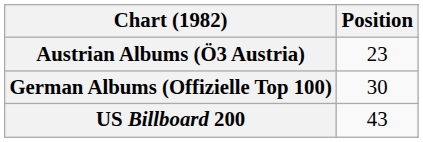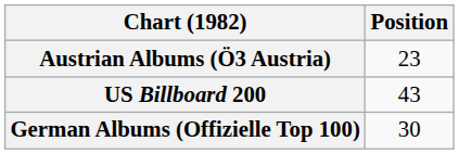 <table class="wikitable sortable plainrowheaders" style="text-align:center">
 <tr>
 <th scope="col">Chart (1982)</th>
 <th scope="col">Position</th>
 </tr>
 <tr>
 <th scope="row">Austrian Albums (Ö3 Austria)</th>
 <td>23</td>
 </tr>
 <tr>
+<th scope="row">US <em>Billboard</em> 200</th>
+<td>43</td>
+</tr>
+<tr>
 <th scope="row">German Albums (Offizielle Top 100)</th>
 <td>30</td>
 </tr>
-<tr>
-<th scope="row">US <em>Billboard</em> 200</th>
-<td>43</td>
-</tr>
 </table>
